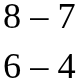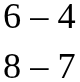 <table style="text-align:center">
 <tr>
 <th width=200></th>
 <th width=100></th>
 <th width=200></th>
 </tr>
 <tr>
 <td align=right><strong></strong></td>
-<td>8 – 7</td>
+<td>6 – 4</td>
 <td align=left></td>
 </tr>
 <tr>
 <td align=right><strong></strong></td>
-<td>6 – 4</td>
+<td>8 – 7</td>
 <td align=left></td>
 </tr>
 </table>
